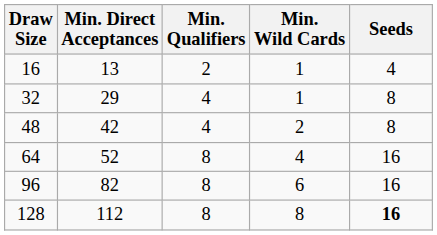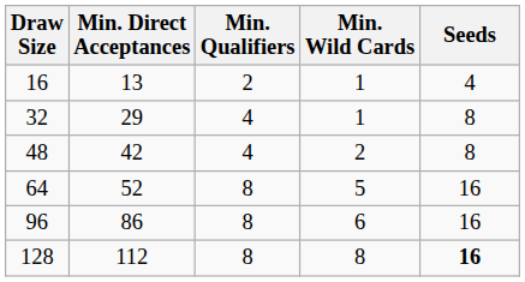 <table class="wikitable">
 <tr>
 <th class=unsortable>Draw<br>Size</th>
 <th style="width:80px;">Min. Direct<br>Acceptances</th>
 <th style="width:65px;">Min.<br>Qualifiers</th>
 <th style="width:65px;">Min.<br>Wild Cards</th>
 <th style="width:65px;">Seeds</th>
 </tr>
 <tr>
 <td align="center">16</td>
 <td align="center">13</td>
 <td align="center">2</td>
 <td align="center">1</td>
 <td align="center">4</td>
 </tr>
 <tr>
 <td align="center">32</td>
 <td align="center">29</td>
 <td align="center">4</td>
 <td align="center">1</td>
 <td align="center">8</td>
 </tr>
 <tr>
 <td align="center">48</td>
 <td align="center">42</td>
 <td align="center">4</td>
 <td align="center">2</td>
 <td align="center">8</td>
 </tr>
 <tr>
 <td align="center">64</td>
 <td align="center">52</td>
 <td align="center">8</td>
-<td align="center">4</td>
+<td align="center">5</td>
 <td align="center">16</td>
 </tr>
 <tr>
 <td align="center">96</td>
-<td align="center">82</td>
+<td align="center">86</td>
 <td align="center">8</td>
 <td align="center">6</td>
 <td align="center">16</td>
 </tr>
 <tr>
 <td align="center">128</td>
 <td align="center">112</td>
 <td align="center">8</td>
 <td align="center">8</td>
 <td align="center"><strong>16</strong></td>
 </tr>
 </table>
